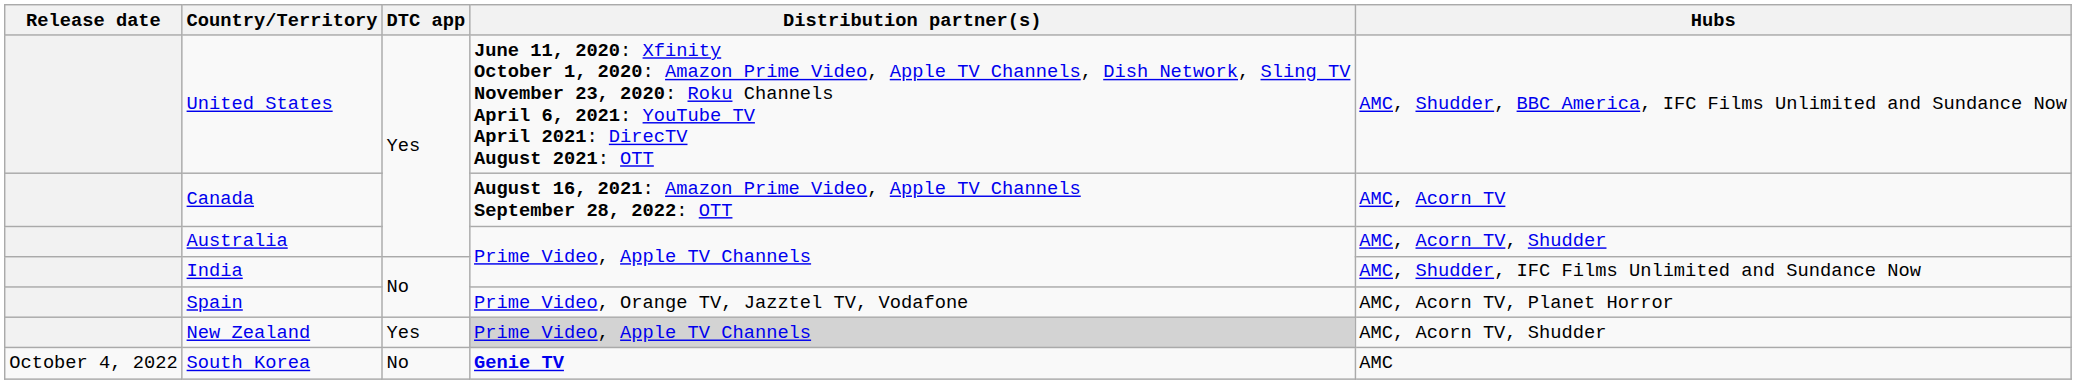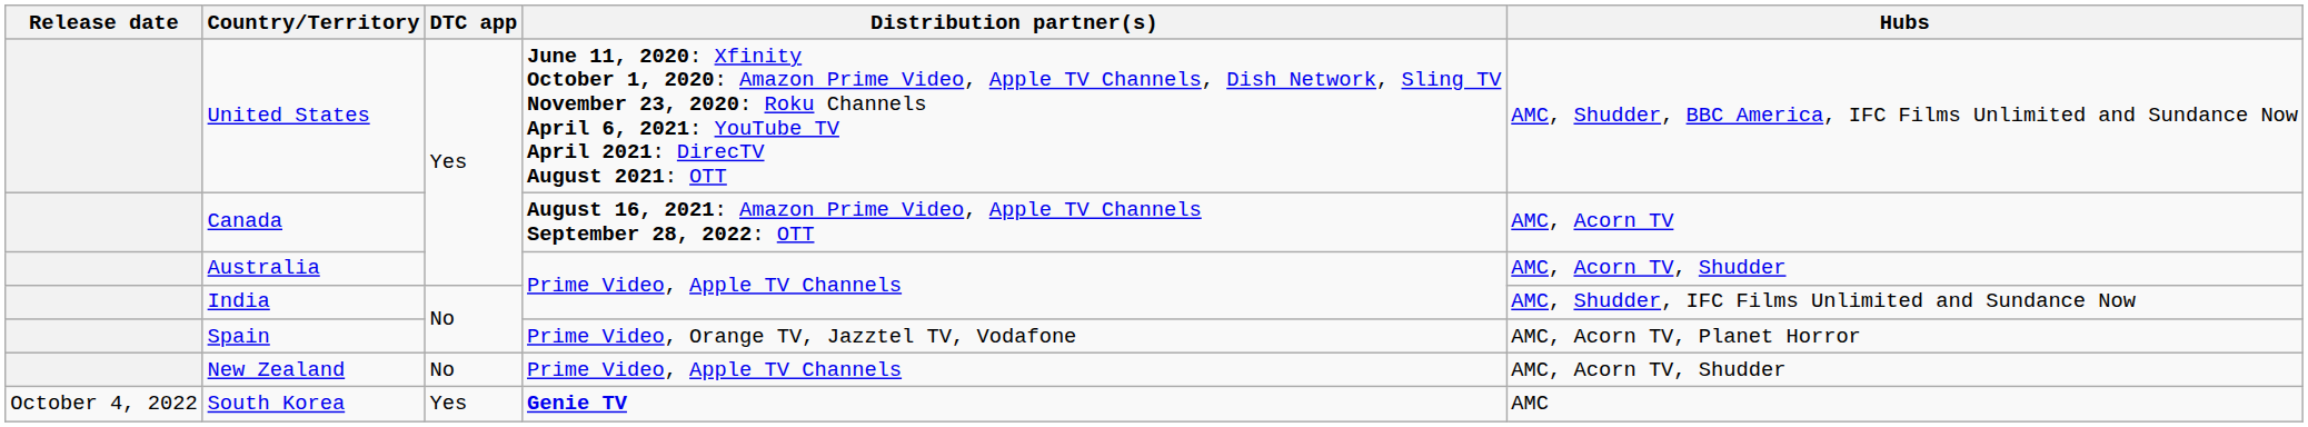 <table class="wikitable sortable plainrowheaders">
 <tr>
 <th scope="col">Release date</th>
 <th scope="col">Country/Territory</th>
 <th scope="col">DTC app</th>
 <th scope="col">Distribution partner(s)</th>
 <th scope="col">Hubs</th>
 </tr>
 <tr>
 <th scope="row"></th>
 <td><a href='#'>United States</a></td>
 <td rowspan="3">Yes</td>
 <td><strong>June 11, 2020</strong>: <a href='#'>Xfinity</a> <br><strong>October 1, 2020</strong>: <a href='#'>Amazon Prime Video</a>, <a href='#'>Apple TV Channels</a>, <a href='#'>Dish Network</a>, <a href='#'>Sling TV</a> <br><strong>November 23, 2020</strong>: <a href='#'>Roku</a> Channels <br><strong>April 6, 2021</strong>: <a href='#'>YouTube TV</a> <br><strong>April 2021</strong>: <a href='#'>DirecTV</a> <br><strong>August 2021</strong>: <a href='#'>OTT</a></td>
 <td><a href='#'>AMC</a>, <a href='#'>Shudder</a>, <a href='#'>BBC America</a>, IFC Films Unlimited and Sundance Now</td>
 </tr>
 <tr>
 <th scope="row"></th>
 <td><a href='#'>Canada</a></td>
 <td><strong>August 16, 2021</strong>: <a href='#'>Amazon Prime Video</a>, <a href='#'>Apple TV Channels</a> <br><strong>September 28, 2022</strong>: <a href='#'>OTT</a></td>
 <td><a href='#'>AMC</a>, <a href='#'>Acorn TV</a></td>
 </tr>
 <tr>
 <th scope="row"></th>
 <td><a href='#'>Australia</a></td>
 <td rowspan="2"><a href='#'>Prime Video</a>, <a href='#'>Apple TV Channels</a></td>
 <td><a href='#'>AMC</a>, <a href='#'>Acorn TV</a>, <a href='#'>Shudder</a></td>
 </tr>
 <tr>
 <th scope="row"></th>
 <td><a href='#'>India</a></td>
 <td rowspan="2">No</td>
 <td><a href='#'>AMC</a>, <a href='#'>Shudder</a>, IFC Films Unlimited and Sundance Now</td>
 </tr>
 <tr>
 <th scope="row"></th>
 <td><a href='#'>Spain</a></td>
 <td><a href='#'>Prime Video</a>, Orange TV, Jazztel TV, Vodafone</td>
 <td>AMC, Acorn TV, Planet Horror</td>
 </tr>
 <tr>
 <th scope="row"></th>
 <td><a href='#'>New Zealand</a></td>
-<td>Yes</td>
-<td style="background: lightgrey;"><a href='#'>Prime Video</a>, <a href='#'>Apple TV Channels</a></td>
+<td>No</td>
+<td><a href='#'>Prime Video</a>, <a href='#'>Apple TV Channels</a></td>
 <td>AMC, Acorn TV, Shudder</td>
 </tr>
 <tr>
 <td>October 4, 2022</td>
 <td><a href='#'>South Korea</a></td>
-<td>No</td>
+<td>Yes</td>
 <td><strong><a href='#'>Genie TV</a></strong></td>
 <td>AMC</td>
 </tr>
 </table>
